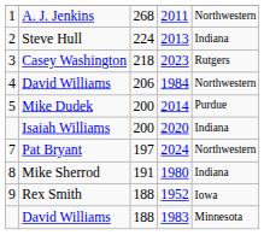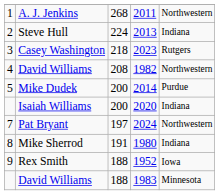 <table class="wikitable">
 <tr>
 </tr>
 <tr>
 <td>1</td>
 <td><a href='#'>A. J. Jenkins</a></td>
 <td>268</td>
 <td><a href='#'>2011</a></td>
 <td style="font-size:80%;">Northwestern</td>
 </tr>
 <tr>
 <td>2</td>
 <td>Steve Hull</td>
 <td>224</td>
 <td><a href='#'>2013</a></td>
 <td style="font-size:80%;">Indiana</td>
 </tr>
 <tr>
 <td>3</td>
 <td><a href='#'>Casey Washington</a></td>
 <td>218</td>
 <td><a href='#'>2023</a></td>
 <td style="font-size:80%;">Rutgers</td>
 </tr>
 <tr>
 <td>4</td>
 <td><a href='#'>David Williams</a></td>
-<td>206</td>
-<td><a href='#'>1984</a></td>
+<td>208</td>
+<td><a href='#'>1982</a></td>
 <td style="font-size:80%;">Northwestern</td>
 </tr>
 <tr>
 <td>5</td>
 <td><a href='#'>Mike Dudek</a></td>
 <td>200</td>
 <td><a href='#'>2014</a></td>
 <td style="font-size:80%;">Purdue</td>
 </tr>
 <tr>
 <td></td>
 <td><a href='#'>Isaiah Williams</a></td>
 <td>200</td>
 <td><a href='#'>2020</a></td>
 <td style="font-size:80%;">Indiana</td>
 </tr>
 <tr>
 <td>7</td>
 <td><a href='#'>Pat Bryant</a></td>
 <td>197</td>
 <td><a href='#'>2024</a></td>
 <td style="font-size:80%;">Northwestern</td>
 </tr>
 <tr>
 <td>8</td>
 <td>Mike Sherrod</td>
 <td>191</td>
 <td><a href='#'>1980</a></td>
 <td style="font-size:80%;">Indiana</td>
 </tr>
 <tr>
 <td>9</td>
 <td>Rex Smith</td>
 <td>188</td>
 <td><a href='#'>1952</a></td>
 <td style="font-size:80%;">Iowa</td>
 </tr>
 <tr>
 <td></td>
 <td><a href='#'>David Williams</a></td>
 <td>188</td>
 <td><a href='#'>1983</a></td>
 <td style="font-size:80%;">Minnesota</td>
 </tr>
 </table>
